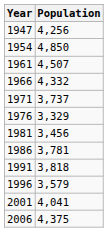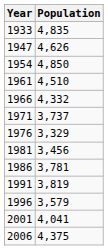 <table class="wikitable">
 <tr>
 <th>Year</th>
 <th>Population</th>
 </tr>
 <tr>
+<td>1933</td>
+<td>4,835</td>
+</tr>
+<tr>
 <td>1947</td>
-<td>4,256</td>
+<td>4,626</td>
 </tr>
 <tr>
 <td>1954</td>
 <td>4,850</td>
 </tr>
 <tr>
 <td>1961</td>
-<td>4,507</td>
+<td>4,510</td>
 </tr>
 <tr>
 <td>1966</td>
 <td>4,332</td>
 </tr>
 <tr>
 <td>1971</td>
 <td>3,737</td>
 </tr>
 <tr>
 <td>1976</td>
 <td>3,329</td>
 </tr>
 <tr>
 <td>1981</td>
 <td>3,456</td>
 </tr>
 <tr>
 <td>1986</td>
 <td>3,781</td>
 </tr>
 <tr>
 <td>1991</td>
-<td>3,818</td>
+<td>3,819</td>
 </tr>
 <tr>
 <td>1996</td>
 <td>3,579</td>
 </tr>
 <tr>
 <td>2001</td>
 <td>4,041</td>
 </tr>
 <tr>
 <td>2006</td>
 <td>4,375</td>
 </tr>
 </table>
